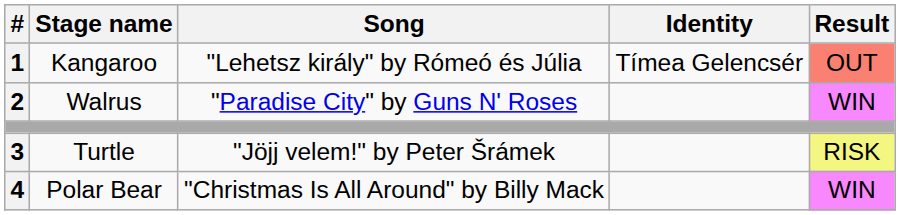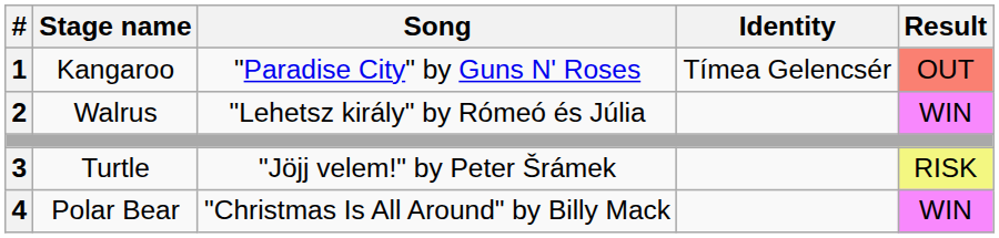 <table class="wikitable plainrowheaders" style="text-align: center">
 <tr>
 <th>#</th>
 <th>Stage name</th>
 <th>Song</th>
 <th>Identity</th>
 <th>Result</th>
 </tr>
 <tr>
 <th>1</th>
 <td>Kangaroo</td>
-<td>"Lehetsz király" by Rómeó és Júlia</td>
+<td>"<a href='#'>Paradise City</a>" by <a href='#'>Guns N' Roses</a></td>
 <td>Tímea Gelencsér</td>
 <td bgcolor=salmon>OUT</td>
 </tr>
 <tr>
 <th>2</th>
 <td>Walrus</td>
-<td>"<a href='#'>Paradise City</a>" by <a href='#'>Guns N' Roses</a></td>
+<td>"Lehetsz király" by Rómeó és Júlia</td>
 <td></td>
 <td bgcolor="F888FD">WIN</td>
 </tr>
 <tr>
 <th colspan="5" style="background:darkgrey"></th>
 </tr>
 <tr>
 <th>3</th>
 <td>Turtle</td>
 <td>"Jöjj velem!" by Peter Šrámek</td>
 <td></td>
 <td bgcolor="F3F781">RISK</td>
 </tr>
 <tr>
 <th>4</th>
 <td>Polar Bear</td>
 <td>"Christmas Is All Around" by Billy Mack</td>
 <td></td>
 <td bgcolor="F888FD">WIN</td>
 </tr>
 </table>
